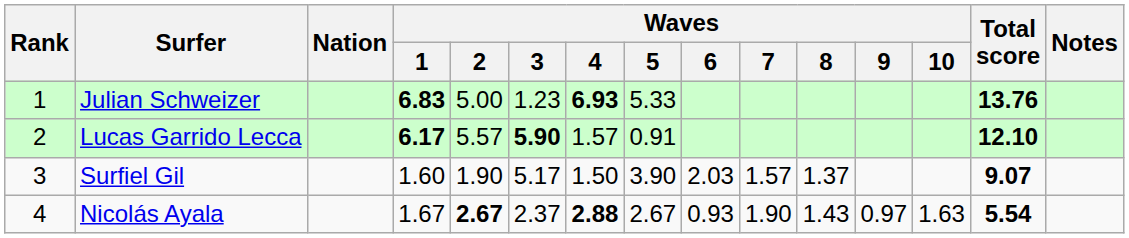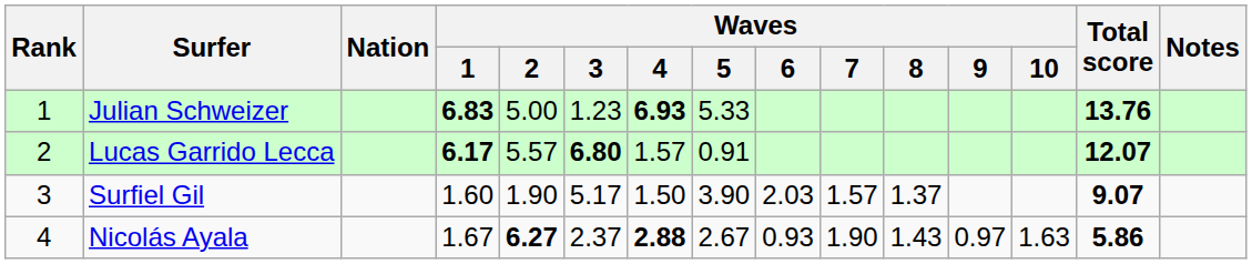 <table class="wikitable sortable" style="text-align:center">
 <tr>
 <th rowspan=2>Rank</th>
 <th rowspan=2>Surfer</th>
 <th rowspan=2>Nation</th>
 <th colspan=10>Waves</th>
 <th rowspan=2>Total<br>score</th>
 <th rowspan=2>Notes</th>
 </tr>
 <tr>
 <th>1</th>
 <th>2</th>
 <th>3</th>
 <th>4</th>
 <th>5</th>
 <th>6</th>
 <th>7</th>
 <th>8</th>
 <th>9</th>
 <th>10</th>
 </tr>
 <tr bgcolor=ccffcc>
 <td>1</td>
 <td align=left><a href='#'>Julian Schweizer</a></td>
 <td align=left></td>
 <td><strong>6.83</strong></td>
 <td>5.00</td>
 <td>1.23</td>
 <td><strong>6.93</strong></td>
 <td>5.33</td>
 <td></td>
 <td></td>
 <td></td>
 <td></td>
 <td></td>
 <td><strong>13.76</strong></td>
 <td></td>
 </tr>
 <tr bgcolor=ccffcc>
 <td>2</td>
 <td align=left><a href='#'>Lucas Garrido Lecca</a></td>
 <td align=left></td>
 <td><strong>6.17</strong></td>
 <td>5.57</td>
-<td><strong>5.90</strong></td>
+<td><strong>6.80</strong></td>
 <td>1.57</td>
 <td>0.91</td>
 <td></td>
 <td></td>
 <td></td>
 <td></td>
 <td></td>
-<td><strong>12.10</strong></td>
+<td><strong>12.07</strong></td>
 <td></td>
 </tr>
 <tr>
 <td>3</td>
 <td align=left><a href='#'>Surfiel Gil</a></td>
 <td align=left></td>
 <td>1.60</td>
 <td>1.90</td>
 <td>5.17</td>
 <td>1.50</td>
 <td>3.90</td>
 <td>2.03</td>
 <td>1.57</td>
 <td>1.37</td>
 <td></td>
 <td></td>
 <td><strong>9.07</strong></td>
 <td></td>
 </tr>
 <tr>
 <td>4</td>
 <td align=left><a href='#'>Nicolás Ayala</a></td>
 <td align=left></td>
 <td>1.67</td>
-<td><strong>2.67</strong></td>
+<td><strong>6.27</strong></td>
 <td>2.37</td>
 <td><strong>2.88</strong></td>
 <td>2.67</td>
 <td>0.93</td>
 <td>1.90</td>
 <td>1.43</td>
 <td>0.97</td>
 <td>1.63</td>
-<td><strong>5.54</strong></td>
+<td><strong>5.86</strong></td>
 <td></td>
 </tr>
 </table>
